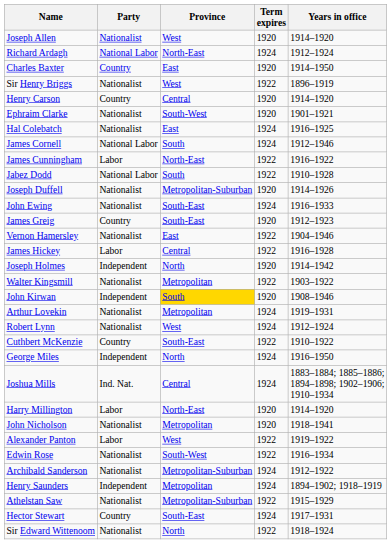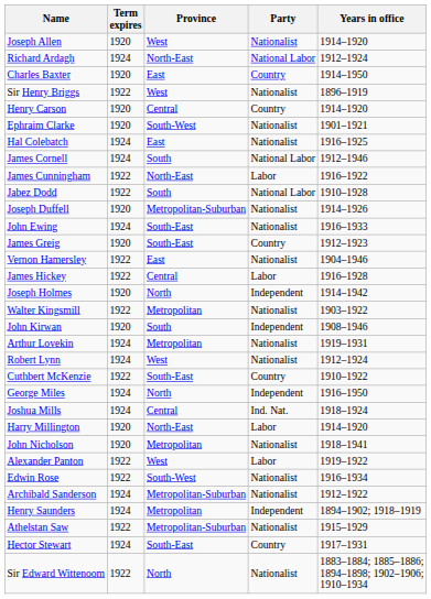 <table class="wikitable sortable">
 <tr>
 <th>Name</th>
+<th>Term<br>expires</th>
+<th>Province</th>
 <th>Party</th>
-<th>Province</th>
-<th>Term<br>expires</th>
 <th>Years in office</th>
 </tr>
 <tr>
 <td><a href='#'>Joseph Allen</a></td>
+<td>1920</td>
+<td><a href='#'>West</a></td>
 <td><a href='#'>Nationalist</a></td>
-<td><a href='#'>West</a></td>
-<td>1920</td>
 <td>1914–1920</td>
 </tr>
 <tr>
 <td><a href='#'>Richard Ardagh</a></td>
+<td>1924</td>
+<td><a href='#'>North-East</a></td>
 <td><a href='#'>National Labor</a></td>
-<td><a href='#'>North-East</a></td>
-<td>1924</td>
 <td>1912–1924</td>
 </tr>
 <tr>
 <td><a href='#'>Charles Baxter</a></td>
+<td>1920</td>
+<td><a href='#'>East</a></td>
 <td><a href='#'>Country</a></td>
-<td><a href='#'>East</a></td>
-<td>1920</td>
 <td>1914–1950</td>
 </tr>
 <tr>
 <td>Sir <a href='#'>Henry Briggs</a></td>
+<td>1922</td>
+<td><a href='#'>West</a></td>
 <td>Nationalist</td>
-<td><a href='#'>West</a></td>
-<td>1922</td>
 <td>1896–1919</td>
 </tr>
 <tr>
 <td><a href='#'>Henry Carson</a></td>
+<td>1920</td>
+<td><a href='#'>Central</a></td>
 <td>Country</td>
-<td><a href='#'>Central</a></td>
-<td>1920</td>
 <td>1914–1920</td>
 </tr>
 <tr>
 <td><a href='#'>Ephraim Clarke</a></td>
+<td>1920</td>
+<td><a href='#'>South-West</a></td>
 <td>Nationalist</td>
-<td><a href='#'>South-West</a></td>
-<td>1920</td>
 <td>1901–1921</td>
 </tr>
 <tr>
 <td><a href='#'>Hal Colebatch</a></td>
+<td>1924</td>
+<td><a href='#'>East</a></td>
 <td>Nationalist</td>
-<td><a href='#'>East</a></td>
-<td>1924</td>
 <td>1916–1925</td>
 </tr>
 <tr>
 <td><a href='#'>James Cornell</a></td>
+<td>1924</td>
+<td><a href='#'>South</a></td>
 <td>National Labor</td>
-<td><a href='#'>South</a></td>
-<td>1924</td>
 <td>1912–1946</td>
 </tr>
 <tr>
 <td><a href='#'>James Cunningham</a></td>
+<td>1922</td>
+<td><a href='#'>North-East</a></td>
 <td>Labor</td>
-<td><a href='#'>North-East</a></td>
-<td>1922</td>
 <td>1916–1922</td>
 </tr>
 <tr>
 <td><a href='#'>Jabez Dodd</a></td>
+<td>1922</td>
+<td><a href='#'>South</a></td>
 <td>National Labor</td>
-<td><a href='#'>South</a></td>
-<td>1922</td>
 <td>1910–1928</td>
 </tr>
 <tr>
 <td><a href='#'>Joseph Duffell</a></td>
+<td>1920</td>
+<td><a href='#'>Metropolitan-Suburban</a></td>
 <td>Nationalist</td>
-<td><a href='#'>Metropolitan-Suburban</a></td>
-<td>1920</td>
 <td>1914–1926</td>
 </tr>
 <tr>
 <td><a href='#'>John Ewing</a></td>
+<td>1924</td>
+<td><a href='#'>South-East</a></td>
 <td>Nationalist</td>
-<td><a href='#'>South-East</a></td>
-<td>1924</td>
 <td>1916–1933</td>
 </tr>
 <tr>
 <td><a href='#'>James Greig</a></td>
+<td>1920</td>
+<td><a href='#'>South-East</a></td>
 <td>Country</td>
-<td><a href='#'>South-East</a></td>
-<td>1920</td>
 <td>1912–1923</td>
 </tr>
 <tr>
 <td><a href='#'>Vernon Hamersley</a></td>
+<td>1922</td>
+<td><a href='#'>East</a></td>
 <td>Nationalist</td>
-<td><a href='#'>East</a></td>
-<td>1922</td>
 <td>1904–1946</td>
 </tr>
 <tr>
 <td><a href='#'>James Hickey</a></td>
+<td>1922</td>
+<td><a href='#'>Central</a></td>
 <td>Labor</td>
-<td><a href='#'>Central</a></td>
-<td>1922</td>
 <td>1916–1928</td>
 </tr>
 <tr>
 <td><a href='#'>Joseph Holmes</a></td>
+<td>1920</td>
+<td><a href='#'>North</a></td>
 <td>Independent</td>
-<td><a href='#'>North</a></td>
-<td>1920</td>
 <td>1914–1942</td>
 </tr>
 <tr>
 <td><a href='#'>Walter Kingsmill</a></td>
+<td>1922</td>
+<td><a href='#'>Metropolitan</a></td>
 <td>Nationalist</td>
-<td><a href='#'>Metropolitan</a></td>
-<td>1922</td>
 <td>1903–1922</td>
 </tr>
 <tr>
 <td><a href='#'>John Kirwan</a></td>
+<td>1920</td>
+<td><a href='#'>South</a></td>
 <td>Independent</td>
-<td style="background: gold;"><a href='#'>South</a></td>
-<td>1920</td>
 <td>1908–1946</td>
 </tr>
 <tr>
 <td><a href='#'>Arthur Lovekin</a></td>
+<td>1924</td>
+<td><a href='#'>Metropolitan</a></td>
 <td>Nationalist</td>
-<td><a href='#'>Metropolitan</a></td>
-<td>1924</td>
 <td>1919–1931</td>
 </tr>
 <tr>
 <td><a href='#'>Robert Lynn</a></td>
+<td>1924</td>
+<td><a href='#'>West</a></td>
 <td>Nationalist</td>
-<td><a href='#'>West</a></td>
-<td>1924</td>
 <td>1912–1924</td>
 </tr>
 <tr>
 <td><a href='#'>Cuthbert McKenzie</a></td>
+<td>1922</td>
+<td><a href='#'>South-East</a></td>
 <td>Country</td>
-<td><a href='#'>South-East</a></td>
-<td>1922</td>
 <td>1910–1922</td>
 </tr>
 <tr>
 <td><a href='#'>George Miles</a></td>
+<td>1924</td>
+<td><a href='#'>North</a></td>
 <td>Independent</td>
-<td><a href='#'>North</a></td>
-<td>1924</td>
 <td>1916–1950</td>
 </tr>
 <tr>
 <td><a href='#'>Joshua Mills</a></td>
+<td>1924</td>
+<td><a href='#'>Central</a></td>
 <td>Ind. Nat.</td>
-<td><a href='#'>Central</a></td>
-<td>1924</td>
-<td>1883–1884; 1885–1886;<br>1894–1898; 1902–1906;<br>1910–1934</td>
+<td>1918–1924</td>
 </tr>
 <tr>
 <td><a href='#'>Harry Millington</a></td>
+<td>1920</td>
+<td><a href='#'>North-East</a></td>
 <td>Labor</td>
-<td><a href='#'>North-East</a></td>
-<td>1920</td>
 <td>1914–1920</td>
 </tr>
 <tr>
 <td><a href='#'>John Nicholson</a></td>
+<td>1920</td>
+<td><a href='#'>Metropolitan</a></td>
 <td>Nationalist</td>
-<td><a href='#'>Metropolitan</a></td>
-<td>1920</td>
 <td>1918–1941</td>
 </tr>
 <tr>
 <td><a href='#'>Alexander Panton</a></td>
+<td>1922</td>
+<td><a href='#'>West</a></td>
 <td>Labor</td>
-<td><a href='#'>West</a></td>
-<td>1922</td>
 <td>1919–1922</td>
 </tr>
 <tr>
 <td><a href='#'>Edwin Rose</a></td>
+<td>1922</td>
+<td><a href='#'>South-West</a></td>
 <td>Nationalist</td>
-<td><a href='#'>South-West</a></td>
-<td>1922</td>
 <td>1916–1934</td>
 </tr>
 <tr>
 <td><a href='#'>Archibald Sanderson</a></td>
+<td>1924</td>
+<td><a href='#'>Metropolitan-Suburban</a></td>
 <td>Nationalist</td>
-<td><a href='#'>Metropolitan-Suburban</a></td>
-<td>1924</td>
 <td>1912–1922</td>
 </tr>
 <tr>
 <td><a href='#'>Henry Saunders</a></td>
+<td>1924</td>
+<td><a href='#'>Metropolitan</a></td>
 <td>Independent</td>
-<td><a href='#'>Metropolitan</a></td>
-<td>1924</td>
 <td>1894–1902; 1918–1919</td>
 </tr>
 <tr>
 <td><a href='#'>Athelstan Saw</a></td>
+<td>1922</td>
+<td><a href='#'>Metropolitan-Suburban</a></td>
 <td>Nationalist</td>
-<td><a href='#'>Metropolitan-Suburban</a></td>
-<td>1922</td>
 <td>1915–1929</td>
 </tr>
 <tr>
 <td><a href='#'>Hector Stewart</a></td>
+<td>1924</td>
+<td><a href='#'>South-East</a></td>
 <td>Country</td>
-<td><a href='#'>South-East</a></td>
-<td>1924</td>
 <td>1917–1931</td>
 </tr>
 <tr>
 <td>Sir <a href='#'>Edward Wittenoom</a></td>
+<td>1922</td>
+<td><a href='#'>North</a></td>
 <td>Nationalist</td>
-<td><a href='#'>North</a></td>
-<td>1922</td>
-<td>1918–1924</td>
+<td>1883–1884; 1885–1886;<br>1894–1898; 1902–1906;<br>1910–1934</td>
 </tr>
 </table>
